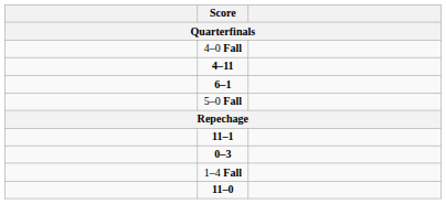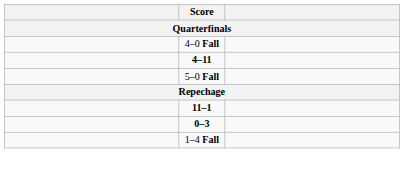 <table class="wikitable" style="text-align: left;">
 <tr>
 <th align="right" width="270"></th>
 <th width="65">Score</th>
 <th align="left" width="270"></th>
 </tr>
 <tr>
 <th colspan="3">Quarterfinals</th>
 </tr>
 <tr>
 <td><strong></strong></td>
 <td align=center>4–0 <strong>Fall</strong></td>
 <td></td>
 </tr>
 <tr>
 <td></td>
 <td align=center><strong>4–11</strong></td>
 <td><strong></strong></td>
-</tr>
-<tr>
-<td><strong></strong></td>
-<td align=center><strong>6–1</strong></td>
-<td></td>
 </tr>
 <tr>
 <td><strong></strong></td>
 <td align=center>5–0 <strong>Fall</strong></td>
 <td></td>
 </tr>
 <tr>
 <th colspan="3">Repechage</th>
 </tr>
 <tr>
 <td><strong></strong></td>
 <td align=center><strong>11–1</strong></td>
 <td></td>
 </tr>
 <tr>
 <td></td>
 <td align=center><strong>0–3</strong></td>
 <td><strong></strong></td>
 </tr>
 <tr>
 <td></td>
 <td align=center>1–4 <strong>Fall</strong></td>
 <td><strong></strong></td>
 </tr>
-<tr>
-<td><strong></strong></td>
-<td align=center><strong>11–0</strong></td>
-<td></td>
-</tr>
 </table>
